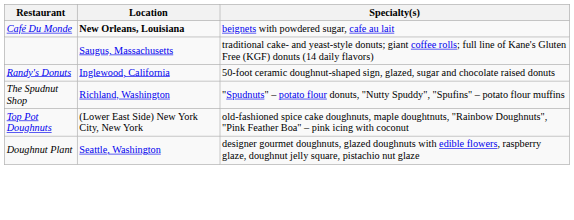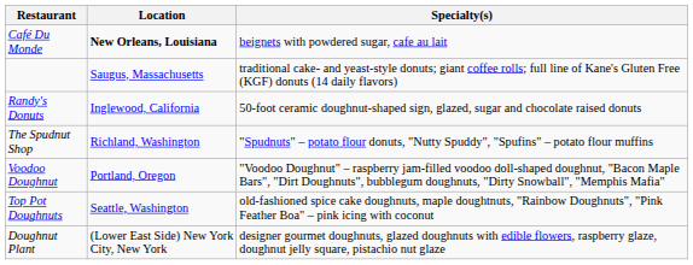 <table class="wikitable" style="width:100%;">
 <tr>
 <th>Restaurant</th>
 <th>Location</th>
 <th>Specialty(s)</th>
 </tr>
 <tr>
 <td><em><a href='#'>Café Du Monde</a></em></td>
 <td><strong>New Orleans, Louisiana</strong></td>
 <td><a href='#'>beignets</a> with powdered sugar, <a href='#'>cafe au lait</a></td>
 </tr>
 <tr>
 <td><em></em></td>
 <td><a href='#'>Saugus, Massachusetts</a></td>
 <td>traditional cake- and yeast-style donuts; giant <a href='#'>coffee rolls</a>; full line of Kane's Gluten Free (KGF) donuts (14 daily flavors)</td>
 </tr>
 <tr>
 <td><em><a href='#'>Randy's Donuts</a></em></td>
 <td><a href='#'>Inglewood, California</a></td>
 <td>50-foot ceramic doughnut-shaped sign, glazed, sugar and chocolate raised donuts</td>
 </tr>
 <tr>
 <td><em>The Spudnut Shop</em></td>
 <td><a href='#'>Richland, Washington</a></td>
 <td>"<a href='#'>Spudnuts</a>" – <a href='#'>potato flour</a> donuts, "Nutty Spuddy", "Spufins" – potato flour muffins</td>
 </tr>
 <tr>
+<td><em><a href='#'>Voodoo Doughnut</a></em></td>
+<td><a href='#'>Portland, Oregon</a></td>
+<td>"Voodoo Doughnut" – raspberry jam-filled voodoo doll-shaped doughnut, "Bacon Maple Bars", "Dirt Doughnuts", bubblegum doughnuts, "Dirty Snowball", "Memphis Mafia"</td>
+</tr>
+<tr>
 <td><em><a href='#'>Top Pot Doughnuts</a></em></td>
-<td>(Lower East Side) New York City, New York</td>
+<td><a href='#'>Seattle, Washington</a></td>
 <td>old-fashioned spice cake doughnuts, maple doughtnuts, "Rainbow Doughnuts", "Pink Feather Boa" – pink icing with coconut</td>
 </tr>
 <tr>
 <td><em>Doughnut Plant</em></td>
-<td><a href='#'>Seattle, Washington</a></td>
+<td>(Lower East Side) New York City, New York</td>
 <td>designer gourmet doughnuts, glazed doughnuts with <a href='#'>edible flowers</a>, raspberry glaze, doughnut jelly square, pistachio nut glaze</td>
 </tr>
 </table>
